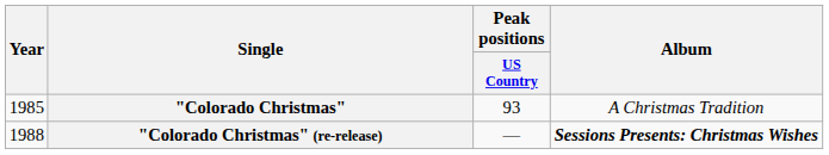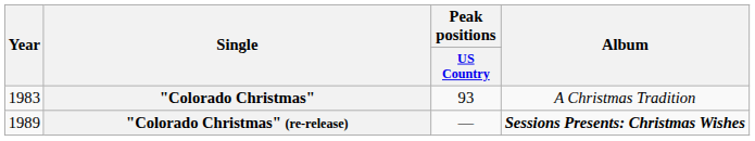 <table class="wikitable plainrowheaders" style="text-align:center;">
 <tr>
 <th rowspan="2">Year</th>
 <th rowspan="2" style="width:24em;">Single</th>
 <th colspan="1">Peak positions</th>
 <th rowspan="2">Album</th>
 </tr>
 <tr style="font-size:smaller;">
 <th style="width:65px;"><a href='#'>US Country</a><br></th>
 </tr>
 <tr>
-<td>1985</td>
+<td>1983</td>
 <th scope="row">"Colorado Christmas"</th>
 <td>93</td>
 <td><em>A Christmas Tradition</em></td>
 </tr>
 <tr>
-<td>1988</td>
+<td>1989</td>
 <th scope="row">"Colorado Christmas" <small>(re-release)</small></th>
 <td>—</td>
 <td><strong><em>Sessions Presents: Christmas Wishes</em></strong></td>
 </tr>
 </table>
